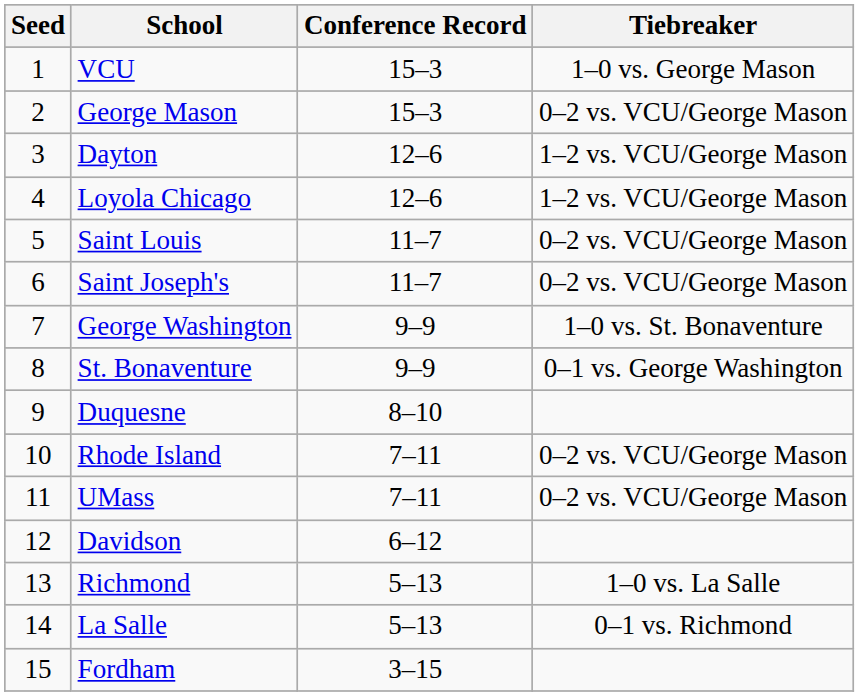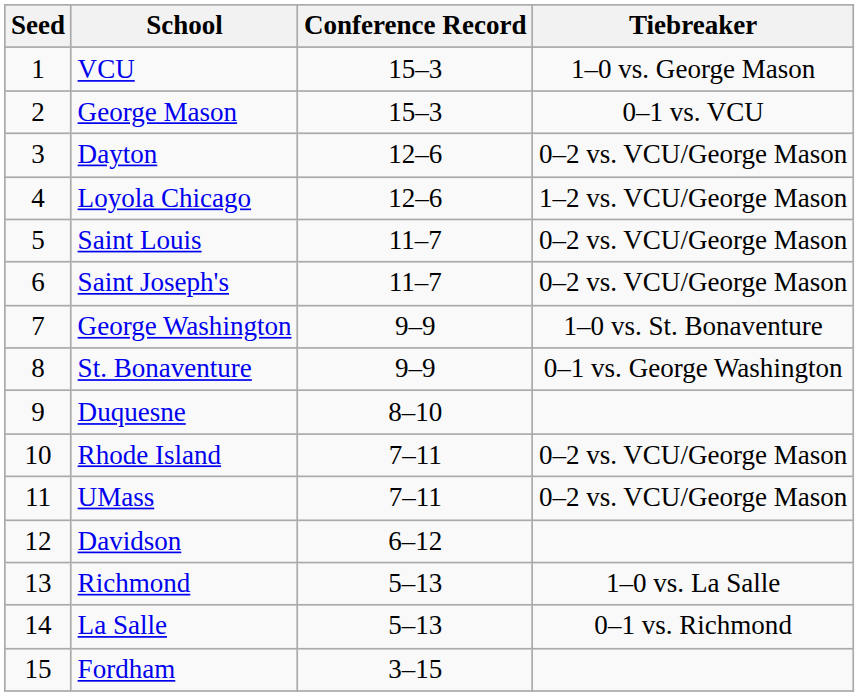 <table class="wikitable" style="text-align:center">
 <tr>
 <th>Seed</th>
 <th>School</th>
 <th>Conference Record</th>
 <th>Tiebreaker</th>
 </tr>
 <tr>
 <td>1</td>
 <td align="left"><a href='#'>VCU</a></td>
 <td>15–3</td>
 <td>1–0 vs. George Mason</td>
 </tr>
 <tr>
 <td>2</td>
 <td align="left"><a href='#'>George Mason</a></td>
 <td>15–3</td>
-<td>0–2 vs. VCU/George Mason</td>
+<td>0–1 vs. VCU</td>
 </tr>
 <tr>
 <td>3</td>
 <td align="left"><a href='#'>Dayton</a></td>
 <td>12–6</td>
-<td>1–2 vs. VCU/George Mason</td>
+<td>0–2 vs. VCU/George Mason</td>
 </tr>
 <tr>
 <td>4</td>
 <td align="left"><a href='#'>Loyola Chicago</a></td>
 <td>12–6</td>
 <td>1–2 vs. VCU/George Mason</td>
 </tr>
 <tr>
 <td>5</td>
 <td align="left"><a href='#'>Saint Louis</a></td>
 <td>11–7</td>
 <td>0–2 vs. VCU/George Mason</td>
 </tr>
 <tr>
 <td>6</td>
 <td align="left"><a href='#'>Saint Joseph's</a></td>
 <td>11–7</td>
 <td>0–2 vs. VCU/George Mason</td>
 </tr>
 <tr>
 <td>7</td>
 <td align="left"><a href='#'>George Washington</a></td>
 <td>9–9</td>
 <td>1–0 vs. St. Bonaventure</td>
 </tr>
 <tr>
 <td>8</td>
 <td align="left"><a href='#'>St. Bonaventure</a></td>
 <td>9–9</td>
 <td>0–1 vs. George Washington</td>
 </tr>
 <tr>
 <td>9</td>
 <td align="left"><a href='#'>Duquesne</a></td>
 <td>8–10</td>
 <td></td>
 </tr>
 <tr>
 <td>10</td>
 <td align="left"><a href='#'>Rhode Island</a></td>
 <td>7–11</td>
 <td>0–2 vs. VCU/George Mason</td>
 </tr>
 <tr>
 <td>11</td>
 <td align="left"><a href='#'>UMass</a></td>
 <td>7–11</td>
 <td>0–2 vs. VCU/George Mason</td>
 </tr>
 <tr>
 <td>12</td>
 <td align="left"><a href='#'>Davidson</a></td>
 <td>6–12</td>
 <td></td>
 </tr>
 <tr>
 <td>13</td>
 <td align="left"><a href='#'>Richmond</a></td>
 <td>5–13</td>
 <td>1–0 vs. La Salle</td>
 </tr>
 <tr>
 <td>14</td>
 <td align="left"><a href='#'>La Salle</a></td>
 <td>5–13</td>
 <td>0–1 vs. Richmond</td>
 </tr>
 <tr>
 <td>15</td>
 <td align="left"><a href='#'>Fordham</a></td>
 <td>3–15</td>
 <td></td>
 </tr>
 </table>
